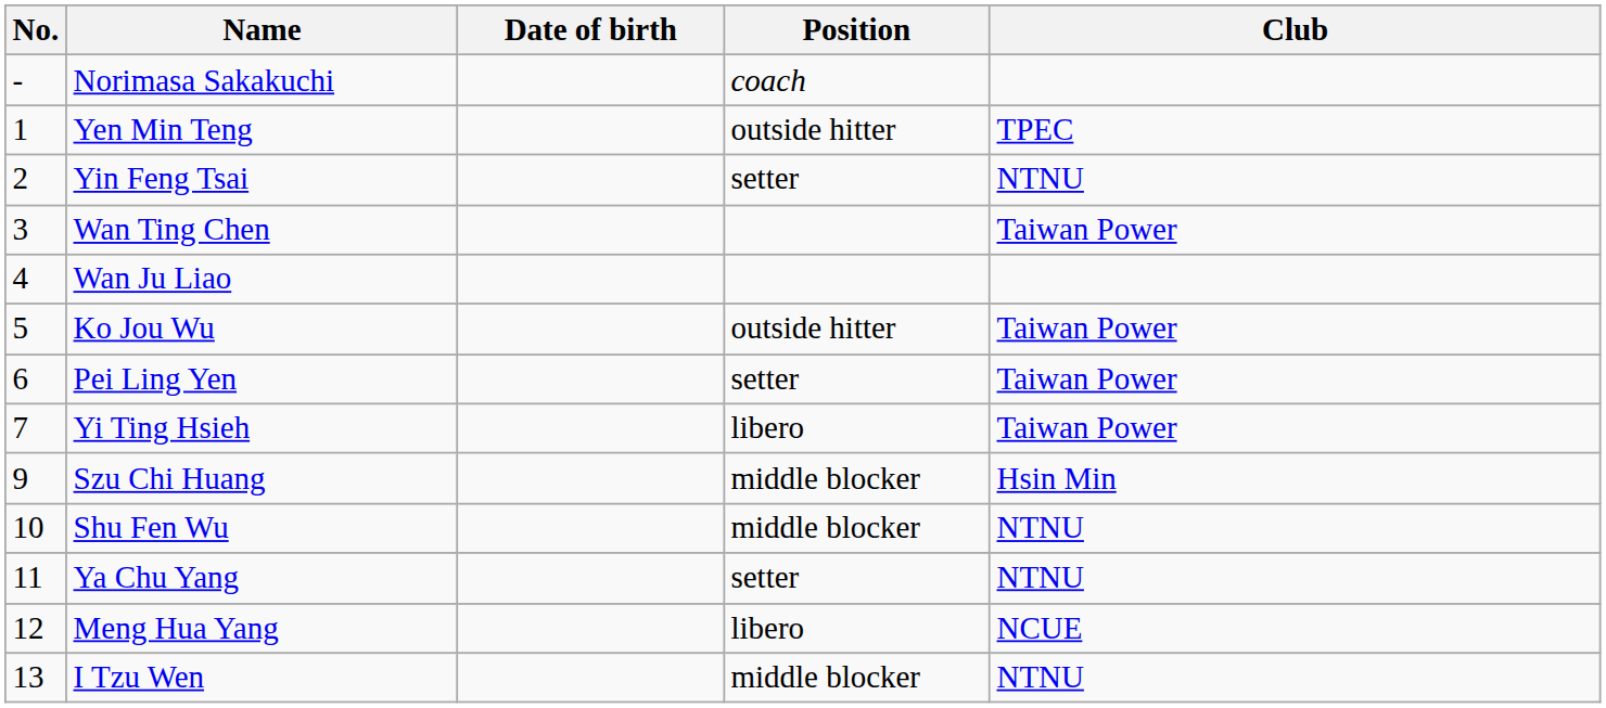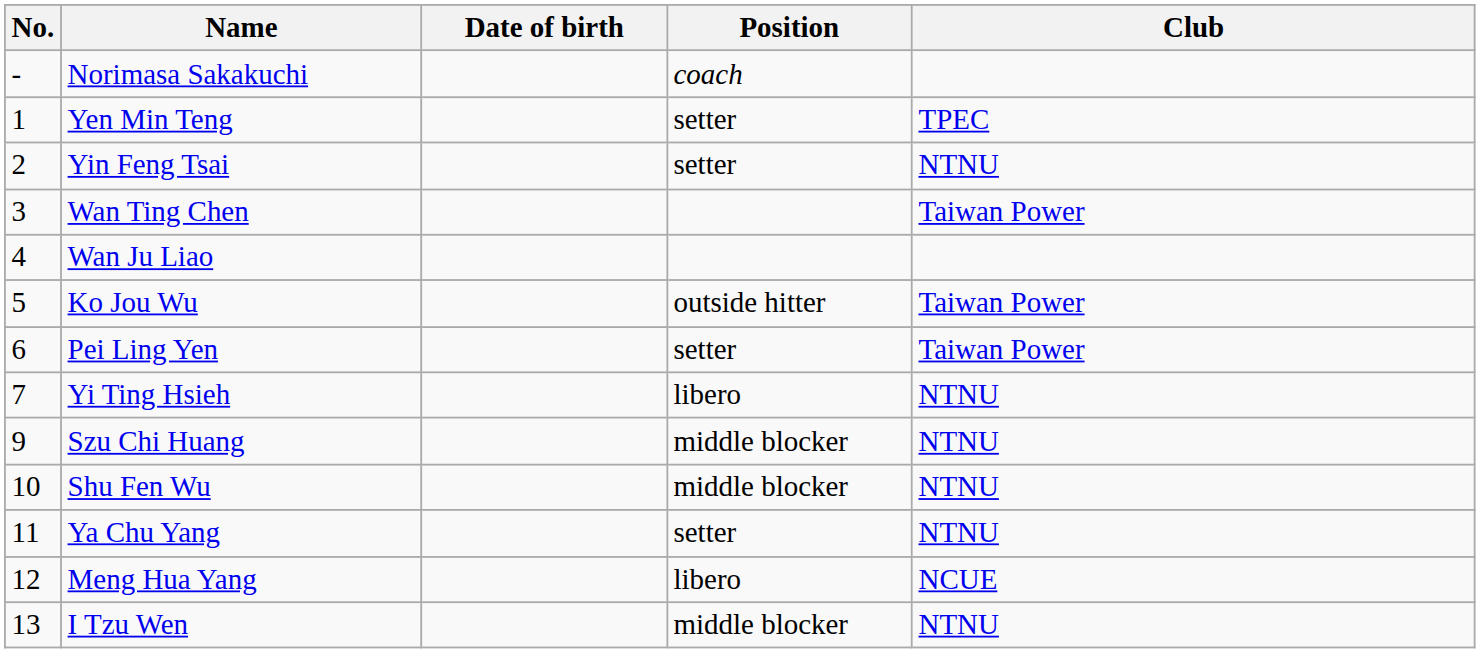 <table class=wikitable sortable style=font-size:100%; text-align:center;>
 <tr>
 <th>No.</th>
 <th style=width:12em>Name</th>
 <th style=width:8em>Date of birth</th>
 <th style=width:8em>Position</th>
 <th style=width:19em>Club</th>
 </tr>
 <tr>
 <td>-</td>
 <td><a href='#'>Norimasa Sakakuchi</a></td>
 <td></td>
 <td><em>coach</em></td>
 <td></td>
 </tr>
 <tr>
 <td>1</td>
 <td><a href='#'>Yen Min Teng</a></td>
 <td></td>
-<td>outside hitter</td>
+<td>setter</td>
 <td> <a href='#'>TPEC</a></td>
 </tr>
 <tr>
 <td>2</td>
 <td><a href='#'>Yin Feng Tsai</a></td>
 <td></td>
 <td>setter</td>
 <td> <a href='#'>NTNU</a></td>
 </tr>
 <tr>
 <td>3</td>
 <td><a href='#'>Wan Ting Chen</a></td>
 <td></td>
 <td></td>
 <td> <a href='#'>Taiwan Power</a></td>
 </tr>
 <tr>
 <td>4</td>
 <td><a href='#'>Wan Ju Liao</a></td>
 <td></td>
 <td></td>
 <td></td>
 </tr>
 <tr>
 <td>5</td>
 <td><a href='#'>Ko Jou Wu</a></td>
 <td></td>
 <td>outside hitter</td>
 <td> <a href='#'>Taiwan Power</a></td>
 </tr>
 <tr>
 <td>6</td>
 <td><a href='#'>Pei Ling Yen</a></td>
 <td></td>
 <td>setter</td>
 <td> <a href='#'>Taiwan Power</a></td>
 </tr>
 <tr>
 <td>7</td>
 <td><a href='#'>Yi Ting Hsieh</a></td>
 <td></td>
 <td>libero</td>
-<td> <a href='#'>Taiwan Power</a></td>
+<td> <a href='#'>NTNU</a></td>
 </tr>
 <tr>
 <td>9</td>
 <td><a href='#'>Szu Chi Huang</a></td>
 <td></td>
 <td>middle blocker</td>
-<td> <a href='#'>Hsin Min</a></td>
+<td> <a href='#'>NTNU</a></td>
 </tr>
 <tr>
 <td>10</td>
 <td><a href='#'>Shu Fen Wu</a></td>
 <td></td>
 <td>middle blocker</td>
 <td> <a href='#'>NTNU</a></td>
 </tr>
 <tr>
 <td>11</td>
 <td><a href='#'>Ya Chu Yang</a></td>
 <td></td>
 <td>setter</td>
 <td> <a href='#'>NTNU</a></td>
 </tr>
 <tr>
 <td>12</td>
 <td><a href='#'>Meng Hua Yang</a></td>
 <td></td>
 <td>libero</td>
 <td> <a href='#'>NCUE</a></td>
 </tr>
 <tr>
 <td>13</td>
 <td><a href='#'>I Tzu Wen</a></td>
 <td></td>
 <td>middle blocker</td>
 <td> <a href='#'>NTNU</a></td>
 </tr>
 </table>
